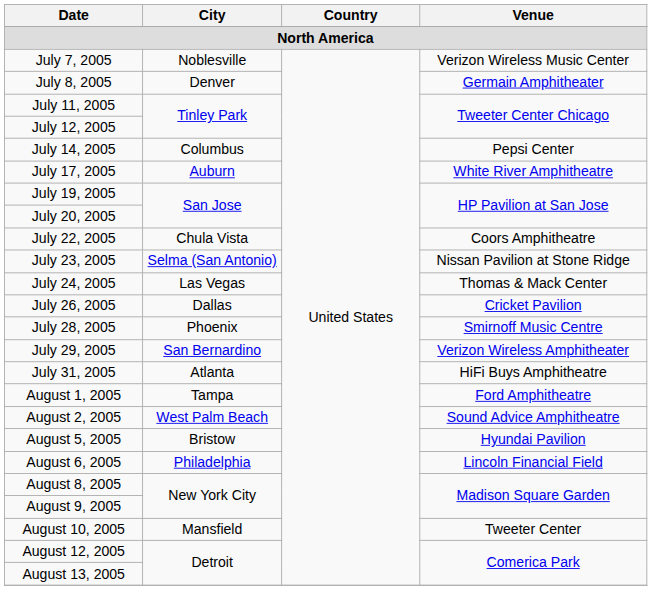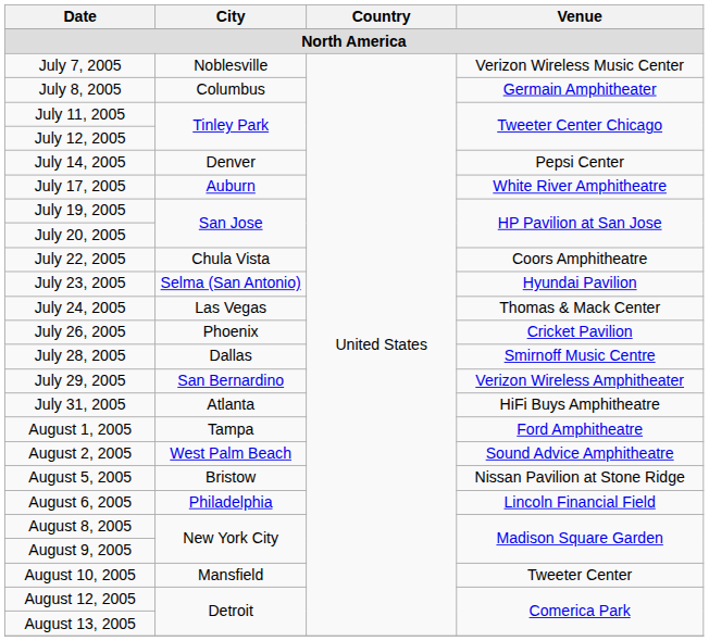 <table class="wikitable" style="text-align:center;">
 <tr>
 <th width="150">Date</th>
 <th width="150">City</th>
 <th width="150">Country</th>
 <th width="250">Venue</th>
 </tr>
 <tr>
 </tr>
 <tr bgcolor="#DDDDDD">
 <td colspan="4"><strong>North America</strong></td>
 </tr>
 <tr>
 <td>July 7, 2005</td>
 <td>Noblesville</td>
 <td rowspan="24">United States</td>
 <td>Verizon Wireless Music Center</td>
 </tr>
 <tr>
 <td>July 8, 2005</td>
-<td>Denver</td>
+<td>Columbus</td>
 <td><a href='#'>Germain Amphitheater</a></td>
 </tr>
 <tr>
 <td>July 11, 2005</td>
 <td rowspan="2"><a href='#'>Tinley Park</a></td>
 <td rowspan="2"><a href='#'>Tweeter Center Chicago</a></td>
 </tr>
 <tr>
 <td>July 12, 2005</td>
 </tr>
 <tr>
 <td>July 14, 2005</td>
-<td>Columbus</td>
+<td>Denver</td>
 <td>Pepsi Center</td>
 </tr>
 <tr>
 <td>July 17, 2005</td>
 <td><a href='#'>Auburn</a></td>
 <td><a href='#'>White River Amphitheatre</a></td>
 </tr>
 <tr>
 <td>July 19, 2005</td>
 <td rowspan="2"><a href='#'>San Jose</a></td>
 <td rowspan="2"><a href='#'>HP Pavilion at San Jose</a></td>
 </tr>
 <tr>
 <td>July 20, 2005</td>
 </tr>
 <tr>
 <td>July 22, 2005</td>
 <td>Chula Vista</td>
 <td>Coors Amphitheatre</td>
 </tr>
 <tr>
 <td>July 23, 2005</td>
 <td><a href='#'>Selma (San Antonio)</a></td>
-<td>Nissan Pavilion at Stone Ridge</td>
+<td><a href='#'>Hyundai Pavilion</a></td>
 </tr>
 <tr>
 <td>July 24, 2005</td>
 <td>Las Vegas</td>
 <td>Thomas & Mack Center</td>
 </tr>
 <tr>
 <td>July 26, 2005</td>
-<td>Dallas</td>
+<td>Phoenix</td>
 <td><a href='#'>Cricket Pavilion</a></td>
 </tr>
 <tr>
 <td>July 28, 2005</td>
-<td>Phoenix</td>
+<td>Dallas</td>
 <td><a href='#'>Smirnoff Music Centre</a></td>
 </tr>
 <tr>
 <td>July 29, 2005</td>
 <td><a href='#'>San Bernardino</a></td>
 <td><a href='#'>Verizon Wireless Amphitheater</a></td>
 </tr>
 <tr>
 <td>July 31, 2005</td>
 <td>Atlanta</td>
 <td>HiFi Buys Amphitheatre</td>
 </tr>
 <tr>
 <td>August 1, 2005</td>
 <td>Tampa</td>
 <td><a href='#'>Ford Amphitheatre</a></td>
 </tr>
 <tr>
 <td>August 2, 2005</td>
 <td><a href='#'>West Palm Beach</a></td>
 <td><a href='#'>Sound Advice Amphitheatre</a></td>
 </tr>
 <tr>
 <td>August 5, 2005</td>
 <td>Bristow</td>
-<td><a href='#'>Hyundai Pavilion</a></td>
+<td>Nissan Pavilion at Stone Ridge</td>
 </tr>
 <tr>
 <td>August 6, 2005</td>
 <td><a href='#'>Philadelphia</a></td>
 <td><a href='#'>Lincoln Financial Field</a></td>
 </tr>
 <tr>
 <td>August 8, 2005</td>
 <td rowspan="2">New York City</td>
 <td rowspan="2"><a href='#'>Madison Square Garden</a></td>
 </tr>
 <tr>
 <td>August 9, 2005</td>
 </tr>
 <tr>
 <td>August 10, 2005</td>
 <td>Mansfield</td>
 <td>Tweeter Center</td>
 </tr>
 <tr>
 <td>August 12, 2005</td>
 <td rowspan="2">Detroit</td>
 <td rowspan="2"><a href='#'>Comerica Park</a></td>
 </tr>
 <tr>
 <td>August 13, 2005</td>
 </tr>
 <tr>
 </tr>
 </table>
